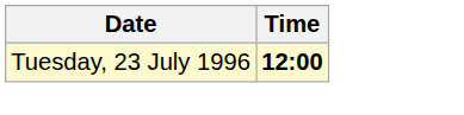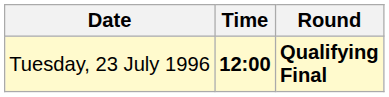 <table class="wikitable">
 <tr>
 <th>Date</th>
 <th>Time</th>
+<th>Round</th>
 </tr>
 <tr style=background:lemonchiffon>
 <td>Tuesday, 23 July 1996</td>
 <td><strong>12:00</strong></td>
+<td><strong>Qualifying</strong><br><strong>Final</strong></td>
 </tr>
 </table>
